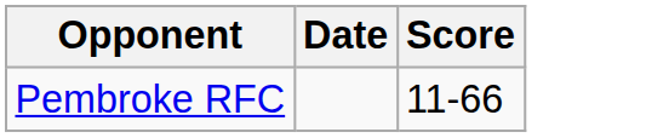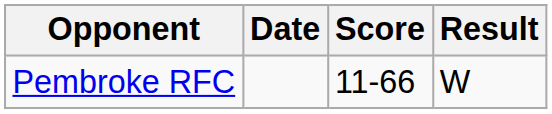 <table class="wikitable">
 <tr>
 <th>Opponent</th>
 <th>Date</th>
 <th>Score</th>
+<th>Result</th>
 </tr>
 <tr>
 <td><a href='#'>Pembroke RFC</a></td>
 <td></td>
 <td>11-66</td>
+<td>W</td>
 </tr>
 </table>
